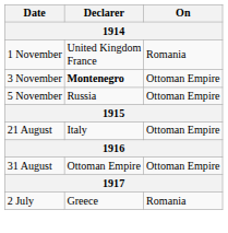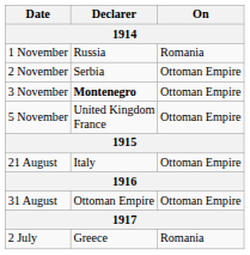 <table class="wikitable">
 <tr>
 <th>Date</th>
 <th>Declarer</th>
 <th>On</th>
 </tr>
 <tr>
 <th colspan="3">1914</th>
 </tr>
 <tr>
 <td>1 November</td>
-<td> United Kingdom<br> France</td>
+<td> Russia</td>
 <td> Romania</td>
+</tr>
+<tr>
+<td>2 November</td>
+<td> Serbia</td>
+<td> Ottoman Empire</td>
 </tr>
 <tr>
 <td>3 November</td>
 <td><strong> Montenegro</strong></td>
 <td> Ottoman Empire</td>
 </tr>
 <tr>
 <td>5 November</td>
-<td> Russia</td>
+<td> United Kingdom<br> France</td>
 <td> Ottoman Empire</td>
 </tr>
 <tr>
 <th colspan="3">1915</th>
 </tr>
 <tr>
 <td>21 August</td>
 <td> Italy</td>
 <td> Ottoman Empire</td>
 </tr>
 <tr>
 <th colspan="3">1916</th>
 </tr>
 <tr>
 <td>31 August</td>
 <td> Ottoman Empire</td>
 <td> Ottoman Empire</td>
 </tr>
 <tr>
 <th colspan="3">1917</th>
 </tr>
 <tr>
 <td>2 July</td>
 <td> Greece</td>
 <td> Romania</td>
 </tr>
 </table>
